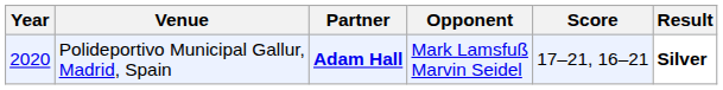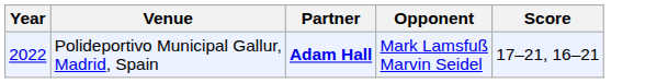 <table class="sortable wikitable" style="font-size: 90%;">
 <tr>
 <th>Year</th>
 <th>Venue</th>
 <th>Partner</th>
 <th>Opponent</th>
 <th>Score</th>
-<th>Result</th>
 </tr>
 <tr style="background:#ECF2FF">
-<td align="center"><a href='#'>2020</a></td>
+<td align="center"><a href='#'>2022</a></td>
 <td align="left">Polideportivo Municipal Gallur,<br><a href='#'>Madrid</a>, Spain</td>
 <td align="left"><strong> <a href='#'>Adam Hall</a></strong></td>
 <td align="left"> <a href='#'>Mark Lamsfuß</a><br> <a href='#'>Marvin Seidel</a></td>
 <td align="left">17–21, 16–21</td>
-<td style="text-align:left; background:white"> <strong>Silver</strong></td>
 </tr>
 </table>
